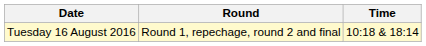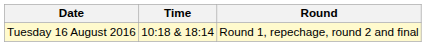 <table class="wikitable">
 <tr>
 <th>Date</th>
+<th>Time</th>
 <th>Round</th>
-<th>Time</th>
 </tr>
 <tr>
 <td style=background:lemonchiffon>Tuesday 16 August 2016</td>
+<td style=background:lemonchiffon>10:18 & 18:14</td>
 <td style=background:lemonchiffon>Round 1, repechage, round 2 and final</td>
-<td style=background:lemonchiffon>10:18 & 18:14</td>
 </tr>
 </table>
